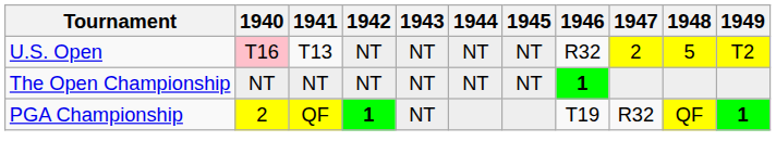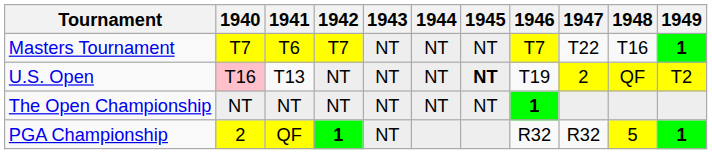 <table class="wikitable" style="font-size:95%;text-align:center;">
 <tr>
 <th>Tournament</th>
 <th>1940</th>
 <th>1941</th>
 <th>1942</th>
 <th>1943</th>
 <th>1944</th>
 <th>1945</th>
 <th>1946</th>
 <th>1947</th>
 <th>1948</th>
 <th>1949</th>
 </tr>
 <tr>
+<td align=left><a href='#'>Masters Tournament</a></td>
+<td style="background:yellow;">T7</td>
+<td style="background:yellow;">T6</td>
+<td style="background:yellow;">T7</td>
+<td style="background:#eeeeee;">NT</td>
+<td style="background:#eeeeee;">NT</td>
+<td style="background:#eeeeee;">NT</td>
+<td style="background:yellow;">T7</td>
+<td>T22</td>
+<td>T16</td>
+<td style="background:lime;"><strong>1</strong></td>
+</tr>
+<tr>
 <td align=left><a href='#'>U.S. Open</a></td>
 <td style="background: pink;">T16</td>
 <td>T13</td>
 <td style="background:#eeeeee;">NT</td>
 <td style="background:#eeeeee;">NT</td>
 <td style="background:#eeeeee;">NT</td>
-<td style="background:#eeeeee;">NT</td>
-<td>R32</td>
+<td style="background:#eeeeee;"><strong>NT</strong></td>
+<td>T19</td>
 <td style="background:yellow;">2</td>
-<td style="background:yellow;">5</td>
+<td style="background:yellow;">QF</td>
 <td style="background:yellow;">T2</td>
 </tr>
 <tr>
 <td align=left><a href='#'>The Open Championship</a></td>
 <td style="background:#eeeeee;">NT</td>
 <td style="background:#eeeeee;">NT</td>
 <td style="background:#eeeeee;">NT</td>
 <td style="background:#eeeeee;">NT</td>
 <td style="background:#eeeeee;">NT</td>
 <td style="background:#eeeeee;">NT</td>
 <td style="background:lime;"><strong>1</strong></td>
 <td style="background:#eeeeee;"></td>
 <td style="background:#eeeeee;"></td>
 <td style="background:#eeeeee;"></td>
 </tr>
 <tr>
 <td align=left><a href='#'>PGA Championship</a></td>
 <td style="background:yellow;">2</td>
 <td style="background:yellow;">QF</td>
 <td style="background:lime;"><strong>1</strong></td>
 <td style="background:#eeeeee;">NT</td>
 <td style="background:#eeeeee;"></td>
 <td style="background:#eeeeee;"></td>
-<td>T19</td>
 <td>R32</td>
-<td style="background:yellow;">QF</td>
+<td>R32</td>
+<td style="background:yellow;">5</td>
 <td style="background:lime;"><strong>1</strong></td>
 </tr>
 </table>
